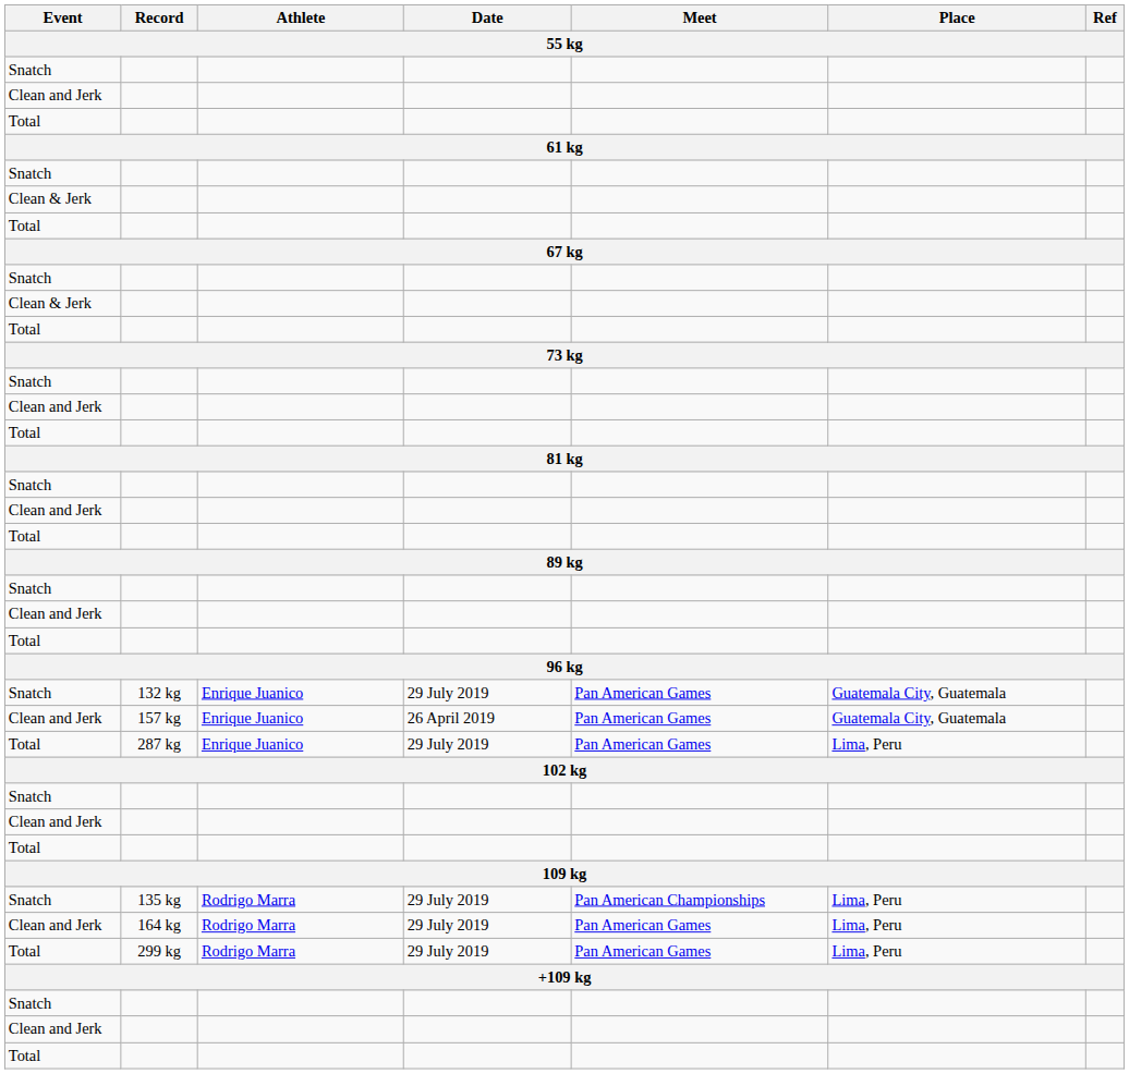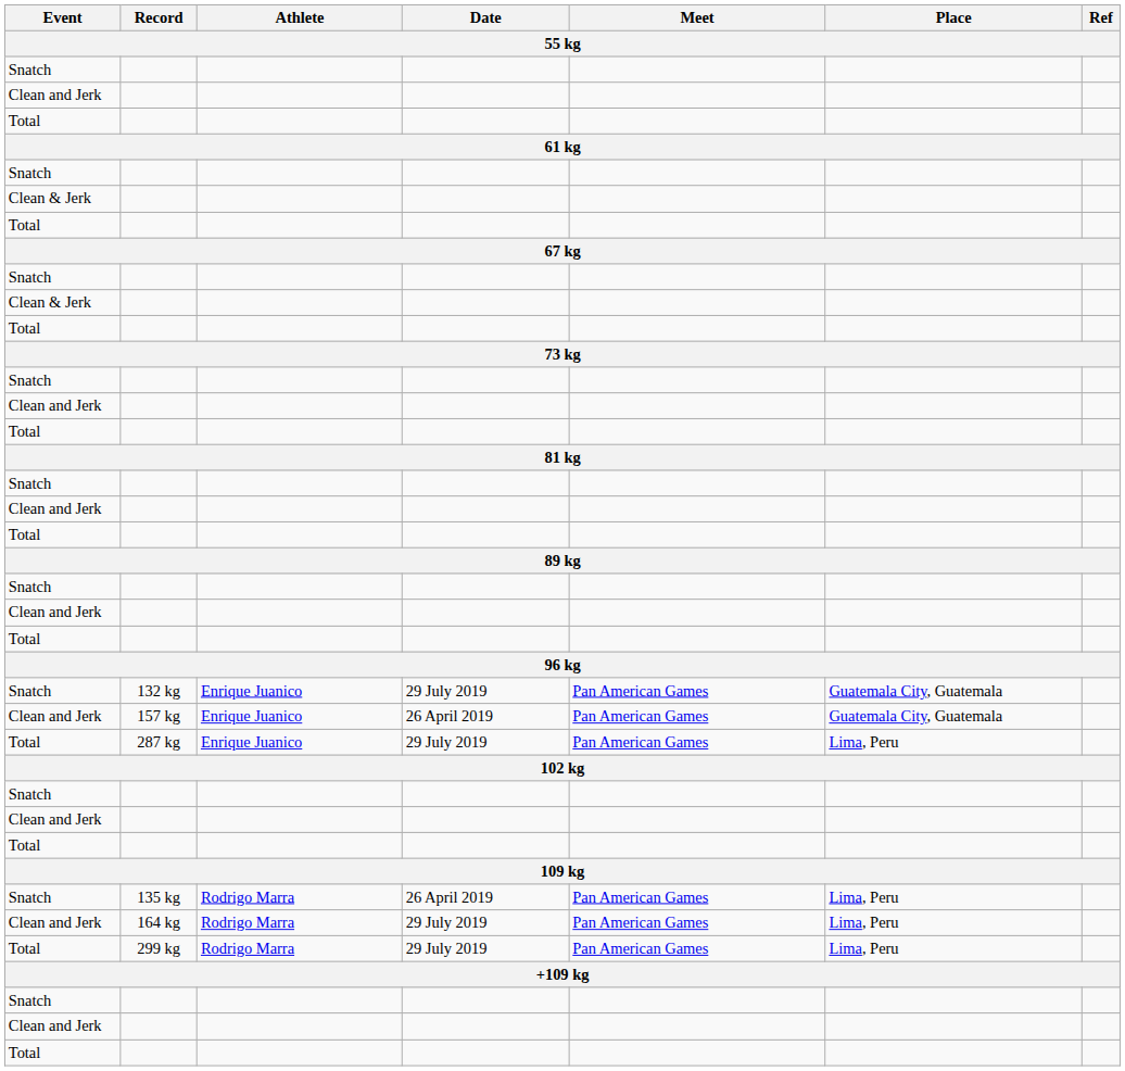 <table class="wikitable" style="font-size:95%;">
 <tr>
 <th width=9%>Event</th>
 <th width=6%>Record</th>
 <th width=16%>Athlete</th>
 <th width=13%>Date</th>
 <th width=20%>Meet</th>
 <th width=20%>Place</th>
 <th width=3%>Ref</th>
 </tr>
 <tr bgcolor="#DDDDDD">
 <th colspan="7">55 kg</th>
 </tr>
 <tr>
 <td>Snatch</td>
 <td align="center"></td>
 <td></td>
 <td></td>
 <td></td>
 <td></td>
 <td></td>
 </tr>
 <tr>
 <td>Clean and Jerk</td>
 <td align="center"></td>
 <td></td>
 <td></td>
 <td></td>
 <td></td>
 <td></td>
 </tr>
 <tr>
 <td>Total</td>
 <td align="center"></td>
 <td></td>
 <td></td>
 <td></td>
 <td></td>
 <td></td>
 </tr>
 <tr bgcolor="#DDDDDD">
 <th colspan="7">61 kg</th>
 </tr>
 <tr>
 <td>Snatch</td>
 <td align="center"></td>
 <td></td>
 <td></td>
 <td></td>
 <td></td>
 <td></td>
 </tr>
 <tr>
 <td>Clean & Jerk</td>
 <td align="center"></td>
 <td></td>
 <td></td>
 <td></td>
 <td></td>
 <td></td>
 </tr>
 <tr>
 <td>Total</td>
 <td align="center"></td>
 <td></td>
 <td></td>
 <td></td>
 <td></td>
 <td></td>
 </tr>
 <tr bgcolor="#DDDDDD">
 <th colspan="7">67 kg</th>
 </tr>
 <tr>
 <td>Snatch</td>
 <td align="center"></td>
 <td></td>
 <td></td>
 <td></td>
 <td></td>
 <td></td>
 </tr>
 <tr>
 <td>Clean & Jerk</td>
 <td align="center"></td>
 <td></td>
 <td></td>
 <td></td>
 <td></td>
 <td></td>
 </tr>
 <tr>
 <td>Total</td>
 <td align="center"></td>
 <td></td>
 <td></td>
 <td></td>
 <td></td>
 <td></td>
 </tr>
 <tr bgcolor="#DDDDDD">
 <th colspan="7">73 kg</th>
 </tr>
 <tr>
 <td>Snatch</td>
 <td align="center"></td>
 <td></td>
 <td></td>
 <td></td>
 <td></td>
 <td></td>
 </tr>
 <tr>
 <td>Clean and Jerk</td>
 <td align="center"></td>
 <td></td>
 <td></td>
 <td></td>
 <td></td>
 <td></td>
 </tr>
 <tr>
 <td>Total</td>
 <td align="center"></td>
 <td></td>
 <td></td>
 <td></td>
 <td></td>
 <td></td>
 </tr>
 <tr bgcolor="#DDDDDD">
 <th colspan="7">81 kg</th>
 </tr>
 <tr>
 <td>Snatch</td>
 <td align="center"></td>
 <td></td>
 <td></td>
 <td></td>
 <td></td>
 <td></td>
 </tr>
 <tr>
 <td>Clean and Jerk</td>
 <td align="center"></td>
 <td></td>
 <td></td>
 <td></td>
 <td></td>
 <td></td>
 </tr>
 <tr>
 <td>Total</td>
 <td align="center"></td>
 <td></td>
 <td></td>
 <td></td>
 <td></td>
 <td></td>
 </tr>
 <tr bgcolor="#DDDDDD">
 <th colspan="7">89 kg</th>
 </tr>
 <tr>
 <td>Snatch</td>
 <td align="center"></td>
 <td></td>
 <td></td>
 <td></td>
 <td></td>
 <td></td>
 </tr>
 <tr>
 <td>Clean and Jerk</td>
 <td align="center"></td>
 <td></td>
 <td></td>
 <td></td>
 <td></td>
 <td></td>
 </tr>
 <tr>
 <td>Total</td>
 <td align="center"></td>
 <td></td>
 <td></td>
 <td></td>
 <td></td>
 <td></td>
 </tr>
 <tr bgcolor="#DDDDDD">
 <th colspan="7">96 kg</th>
 </tr>
 <tr>
 <td>Snatch</td>
 <td align="center">132 kg</td>
 <td><a href='#'>Enrique Juanico</a></td>
 <td>29 July 2019</td>
 <td><a href='#'>Pan American Games</a></td>
 <td><a href='#'>Guatemala City</a>, Guatemala</td>
 <td></td>
 </tr>
 <tr>
 <td>Clean and Jerk</td>
 <td align="center">157 kg</td>
 <td><a href='#'>Enrique Juanico</a></td>
 <td>26 April 2019</td>
 <td><a href='#'>Pan American Games</a></td>
 <td><a href='#'>Guatemala City</a>, Guatemala</td>
 <td></td>
 </tr>
 <tr>
 <td>Total</td>
 <td align="center">287 kg</td>
 <td><a href='#'>Enrique Juanico</a></td>
 <td>29 July 2019</td>
 <td><a href='#'>Pan American Games</a></td>
 <td><a href='#'>Lima</a>, Peru</td>
 <td></td>
 </tr>
 <tr bgcolor="#DDDDDD">
 <th colspan="7">102 kg</th>
 </tr>
 <tr>
 <td>Snatch</td>
 <td align="center"></td>
 <td></td>
 <td></td>
 <td></td>
 <td></td>
 <td></td>
 </tr>
 <tr>
 <td>Clean and Jerk</td>
 <td align="center"></td>
 <td></td>
 <td></td>
 <td></td>
 <td></td>
 <td></td>
 </tr>
 <tr>
 <td>Total</td>
 <td align="center"></td>
 <td></td>
 <td></td>
 <td></td>
 <td></td>
 <td></td>
 </tr>
 <tr bgcolor="#DDDDDD">
 <th colspan="7">109 kg</th>
 </tr>
 <tr>
 <td>Snatch</td>
 <td align="center">135 kg</td>
 <td><a href='#'>Rodrigo Marra</a></td>
-<td>29 July 2019</td>
-<td><a href='#'>Pan American Championships</a></td>
+<td>26 April 2019</td>
+<td><a href='#'>Pan American Games</a></td>
 <td><a href='#'>Lima</a>, Peru</td>
 <td></td>
 </tr>
 <tr>
 <td>Clean and Jerk</td>
 <td align="center">164 kg</td>
 <td><a href='#'>Rodrigo Marra</a></td>
 <td>29 July 2019</td>
 <td><a href='#'>Pan American Games</a></td>
 <td><a href='#'>Lima</a>, Peru</td>
 <td></td>
 </tr>
 <tr>
 <td>Total</td>
 <td align="center">299 kg</td>
 <td><a href='#'>Rodrigo Marra</a></td>
 <td>29 July 2019</td>
 <td><a href='#'>Pan American Games</a></td>
 <td><a href='#'>Lima</a>, Peru</td>
 <td></td>
 </tr>
 <tr bgcolor="#DDDDDD">
 <th colspan="7">+109 kg</th>
 </tr>
 <tr>
 <td>Snatch</td>
 <td align="center"></td>
 <td></td>
 <td></td>
 <td></td>
 <td></td>
 <td></td>
 </tr>
 <tr>
 <td>Clean and Jerk</td>
 <td align="center"></td>
 <td></td>
 <td></td>
 <td></td>
 <td></td>
 <td></td>
 </tr>
 <tr>
 <td>Total</td>
 <td align="center"></td>
 <td></td>
 <td></td>
 <td></td>
 <td></td>
 <td></td>
 </tr>
 </table>
